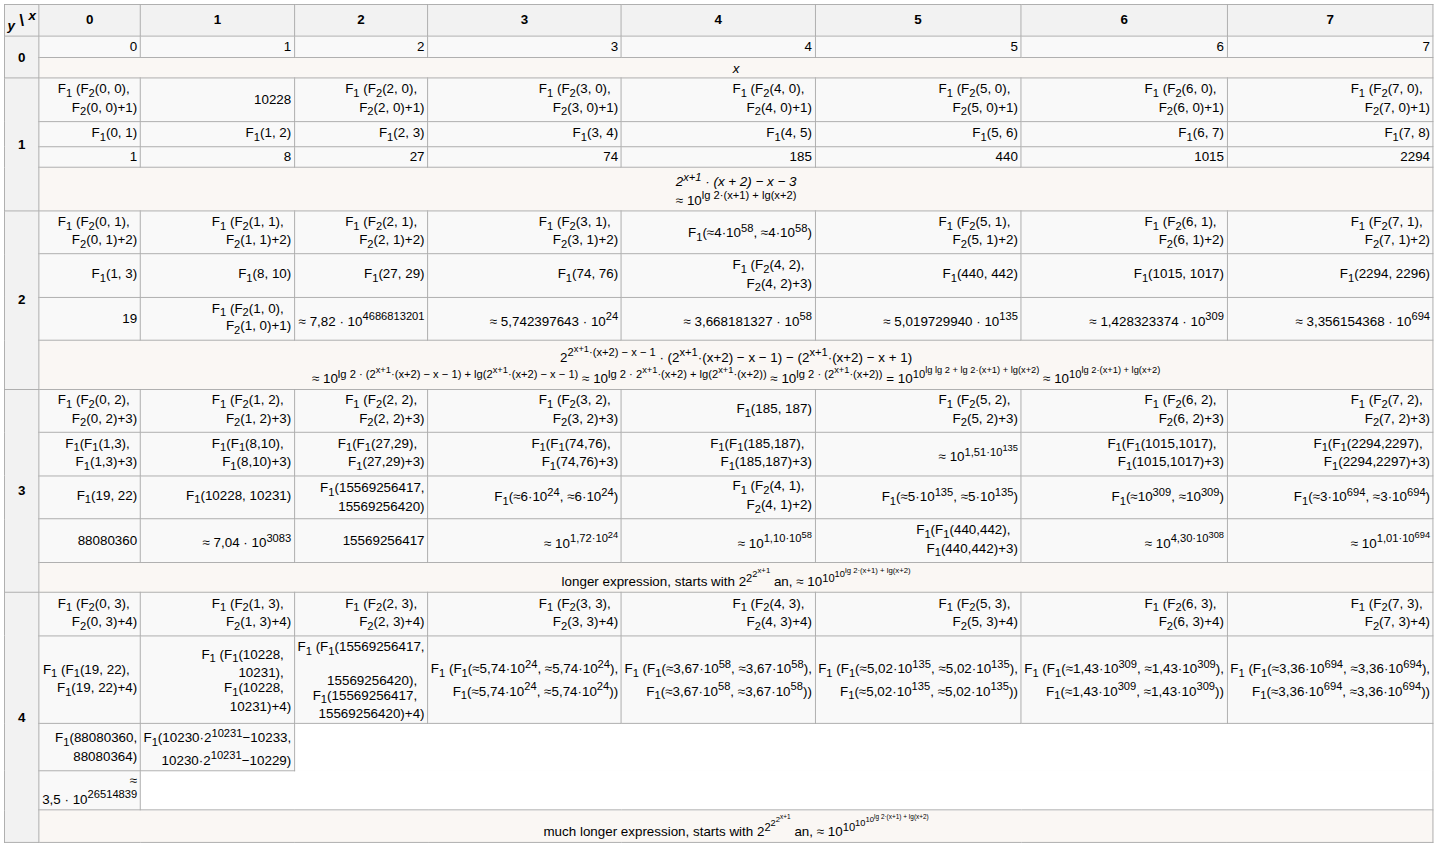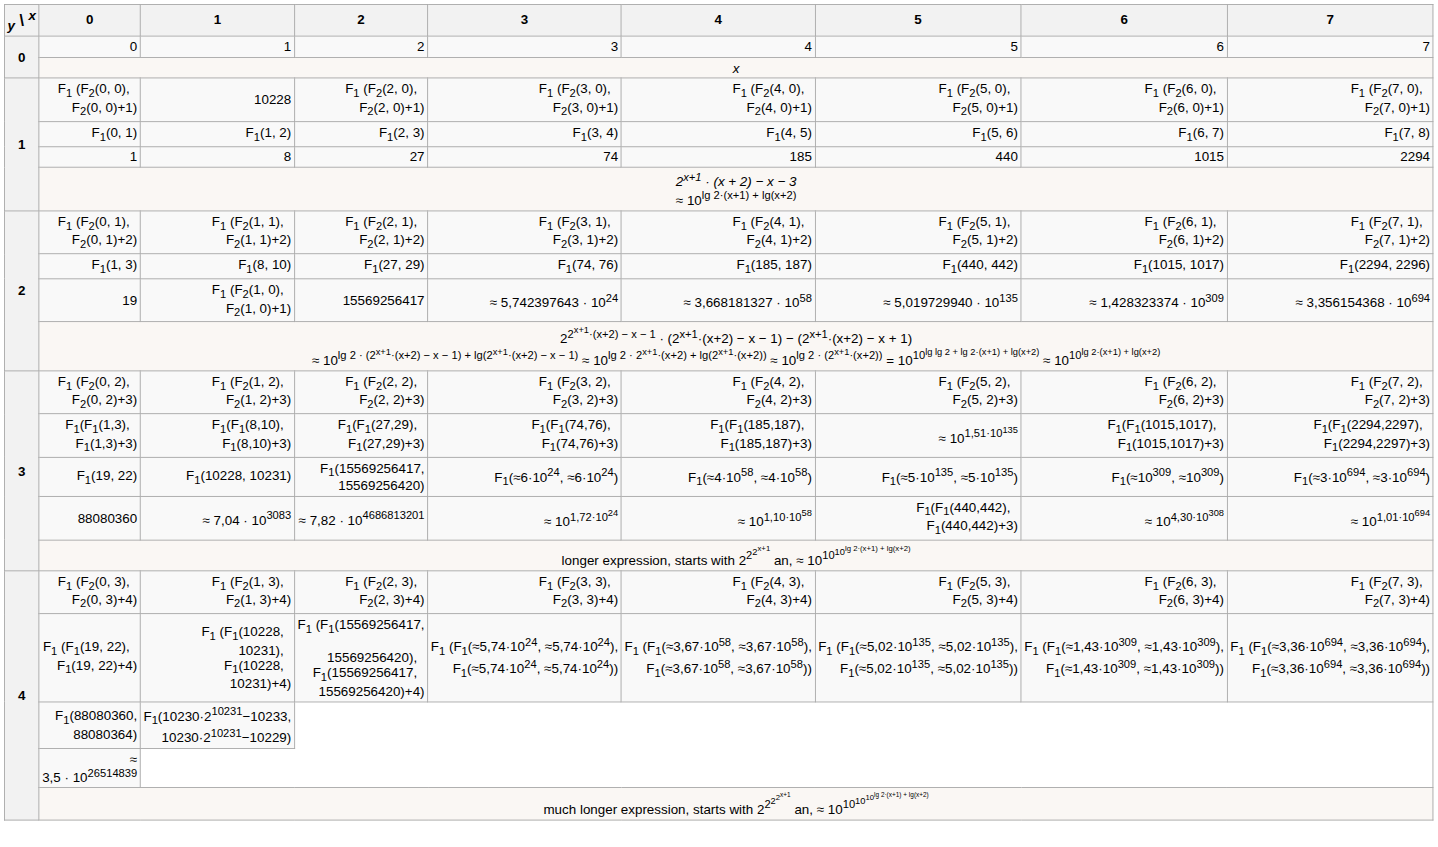 <table class="wikitable" style="text-align:right; font-size:90%">
 <tr>
 <th><big><em><sub>y</sub></em> \ <em><sup>x</sup></em></big></th>
 <th>0</th>
 <th>1</th>
 <th>2</th>
 <th>3</th>
 <th>4</th>
 <th>5</th>
 <th>6</th>
 <th>7</th>
 </tr>
 <tr>
 <th rowspan="2">0</th>
 <td>0</td>
 <td>1</td>
 <td>2</td>
 <td>3</td>
 <td>4</td>
 <td>5</td>
 <td>6</td>
 <td>7</td>
 </tr>
 <tr>
 <td colspan="8" align="center" style="background:#FAF7F4"><em>x</em></td>
 </tr>
 <tr>
 <th rowspan="4">1</th>
 <td>F<sub>1</sub> (F<sub>2</sub>(0, 0),  <br>F<sub>2</sub>(0, 0)+1)</td>
 <td>10228</td>
 <td>F<sub>1</sub> (F<sub>2</sub>(2, 0),  <br>F<sub>2</sub>(2, 0)+1)</td>
 <td>F<sub>1</sub> (F<sub>2</sub>(3, 0),  <br>F<sub>2</sub>(3, 0)+1)</td>
 <td>F<sub>1</sub> (F<sub>2</sub>(4, 0),  <br>F<sub>2</sub>(4, 0)+1)</td>
 <td>F<sub>1</sub> (F<sub>2</sub>(5, 0),  <br>F<sub>2</sub>(5, 0)+1)</td>
 <td>F<sub>1</sub> (F<sub>2</sub>(6, 0),  <br>F<sub>2</sub>(6, 0)+1)</td>
 <td>F<sub>1</sub> (F<sub>2</sub>(7, 0),  <br>F<sub>2</sub>(7, 0)+1)</td>
 </tr>
 <tr>
 <td>F<sub>1</sub>(0, 1)</td>
 <td>F<sub>1</sub>(1, 2)</td>
 <td>F<sub>1</sub>(2, 3)</td>
 <td>F<sub>1</sub>(3, 4)</td>
 <td>F<sub>1</sub>(4, 5)</td>
 <td>F<sub>1</sub>(5, 6)</td>
 <td>F<sub>1</sub>(6, 7)</td>
 <td>F<sub>1</sub>(7, 8)</td>
 </tr>
 <tr>
 <td>1</td>
 <td>8</td>
 <td>27</td>
 <td>74</td>
 <td>185</td>
 <td>440</td>
 <td>1015</td>
 <td>2294</td>
 </tr>
 <tr>
 <td colspan="8" align="center" style="background:#FAF7F4"><em>2<sup>x+1</sup> · (x + 2) − x − 3</em><br>≈ 10<sup>lg 2·(x+1) + lg(x+2)</sup></td>
 </tr>
 <tr>
 <th rowspan="4">2</th>
 <td>F<sub>1</sub> (F<sub>2</sub>(0, 1),  <br>F<sub>2</sub>(0, 1)+2)</td>
 <td>F<sub>1</sub> (F<sub>2</sub>(1, 1),  <br>F<sub>2</sub>(1, 1)+2)</td>
 <td>F<sub>1</sub> (F<sub>2</sub>(2, 1),  <br>F<sub>2</sub>(2, 1)+2)</td>
 <td>F<sub>1</sub> (F<sub>2</sub>(3, 1),  <br>F<sub>2</sub>(3, 1)+2)</td>
-<td>F<sub>1</sub>(≈4·10<sup>58</sup>, ≈4·10<sup>58</sup>)</td>
+<td>F<sub>1</sub> (F<sub>2</sub>(4, 1),  <br>F<sub>2</sub>(4, 1)+2)</td>
 <td>F<sub>1</sub> (F<sub>2</sub>(5, 1),  <br>F<sub>2</sub>(5, 1)+2)</td>
 <td>F<sub>1</sub> (F<sub>2</sub>(6, 1),  <br>F<sub>2</sub>(6, 1)+2)</td>
 <td>F<sub>1</sub> (F<sub>2</sub>(7, 1),  <br>F<sub>2</sub>(7, 1)+2)</td>
 </tr>
 <tr>
 <td>F<sub>1</sub>(1, 3)</td>
 <td>F<sub>1</sub>(8, 10)</td>
 <td>F<sub>1</sub>(27, 29)</td>
 <td>F<sub>1</sub>(74, 76)</td>
-<td>F<sub>1</sub> (F<sub>2</sub>(4, 2),  <br>F<sub>2</sub>(4, 2)+3)</td>
+<td>F<sub>1</sub>(185, 187)</td>
 <td>F<sub>1</sub>(440, 442)</td>
 <td>F<sub>1</sub>(1015, 1017)</td>
 <td>F<sub>1</sub>(2294, 2296)</td>
 </tr>
 <tr>
 <td>19</td>
 <td>F<sub>1</sub> (F<sub>2</sub>(1, 0),  <br>F<sub>2</sub>(1, 0)+1)</td>
-<td>≈ 7,82 · 10<sup>4686813201</sup></td>
+<td>15569256417</td>
 <td>≈ 5,742397643 · 10<sup>24</sup></td>
 <td>≈ 3,668181327 · 10<sup>58</sup></td>
 <td>≈ 5,019729940 · 10<sup>135</sup></td>
 <td>≈ 1,428323374 · 10<sup>309</sup></td>
 <td>≈ 3,356154368 · 10<sup>694</sup></td>
 </tr>
 <tr>
 <td colspan="8" align="center" style="background:#FAF7F4">2<sup>2<sup>x+1</sup>·(x+2) − x − 1</sup> · (2<sup>x+1</sup>·(x+2) − x − 1) − (2<sup>x+1</sup>·(x+2) − x + 1)<br>≈ 10<sup>lg 2 · (2<sup>x+1</sup>·(x+2) − x − 1) + lg(2<sup>x+1</sup>·(x+2) − x − 1)</sup>  ≈ 10<sup>lg 2 · 2<sup>x+1</sup>·(x+2) + lg(2<sup>x+1</sup>·(x+2))</sup>  ≈ 10<sup>lg 2 · (2<sup>x+1</sup>·(x+2))</sup> = 10<sup>10<sup>lg lg 2 + lg 2·(x+1) + lg(x+2)</sup></sup> ≈ 10<sup>10<sup>lg 2·(x+1) + lg(x+2)</sup></sup></td>
 </tr>
 <tr>
 <th rowspan="5">3</th>
 <td>F<sub>1</sub> (F<sub>2</sub>(0, 2),  <br>F<sub>2</sub>(0, 2)+3)</td>
 <td>F<sub>1</sub> (F<sub>2</sub>(1, 2),  <br>F<sub>2</sub>(1, 2)+3)</td>
 <td>F<sub>1</sub> (F<sub>2</sub>(2, 2),  <br>F<sub>2</sub>(2, 2)+3)</td>
 <td>F<sub>1</sub> (F<sub>2</sub>(3, 2),  <br>F<sub>2</sub>(3, 2)+3)</td>
-<td>F<sub>1</sub>(185, 187)</td>
+<td>F<sub>1</sub> (F<sub>2</sub>(4, 2),  <br>F<sub>2</sub>(4, 2)+3)</td>
 <td>F<sub>1</sub> (F<sub>2</sub>(5, 2),  <br>F<sub>2</sub>(5, 2)+3)</td>
 <td>F<sub>1</sub> (F<sub>2</sub>(6, 2),  <br>F<sub>2</sub>(6, 2)+3)</td>
 <td>F<sub>1</sub> (F<sub>2</sub>(7, 2),  <br>F<sub>2</sub>(7, 2)+3)</td>
 </tr>
 <tr>
 <td>F<sub>1</sub>(F<sub>1</sub>(1,3),  <br>F<sub>1</sub>(1,3)+3)</td>
 <td>F<sub>1</sub>(F<sub>1</sub>(8,10),  <br>F<sub>1</sub>(8,10)+3)</td>
 <td>F<sub>1</sub>(F<sub>1</sub>(27,29),  <br>F<sub>1</sub>(27,29)+3)</td>
 <td>F<sub>1</sub>(F<sub>1</sub>(74,76),  <br>F<sub>1</sub>(74,76)+3)</td>
 <td>F<sub>1</sub>(F<sub>1</sub>(185,187),  <br>F<sub>1</sub>(185,187)+3)</td>
 <td>≈ 10<sup>1,51·10<sup>135</sup></sup></td>
 <td>F<sub>1</sub>(F<sub>1</sub>(1015,1017),  <br>F<sub>1</sub>(1015,1017)+3)</td>
 <td>F<sub>1</sub>(F<sub>1</sub>(2294,2297),  <br>F<sub>1</sub>(2294,2297)+3)</td>
 </tr>
 <tr>
 <td>F<sub>1</sub>(19, 22)</td>
 <td>F<sub>1</sub>(10228, 10231)</td>
 <td>F<sub>1</sub>(15569256417,<br>15569256420)</td>
 <td>F<sub>1</sub>(≈6·10<sup>24</sup>, ≈6·10<sup>24</sup>)</td>
-<td>F<sub>1</sub> (F<sub>2</sub>(4, 1),  <br>F<sub>2</sub>(4, 1)+2)</td>
+<td>F<sub>1</sub>(≈4·10<sup>58</sup>, ≈4·10<sup>58</sup>)</td>
 <td>F<sub>1</sub>(≈5·10<sup>135</sup>, ≈5·10<sup>135</sup>)</td>
 <td>F<sub>1</sub>(≈10<sup>309</sup>, ≈10<sup>309</sup>)</td>
 <td>F<sub>1</sub>(≈3·10<sup>694</sup>, ≈3·10<sup>694</sup>)</td>
 </tr>
 <tr>
 <td>88080360</td>
 <td>≈ 7,04 · 10<sup>3083</sup></td>
-<td>15569256417</td>
+<td>≈ 7,82 · 10<sup>4686813201</sup></td>
 <td>≈ 10<sup>1,72·10<sup>24</sup></sup></td>
 <td>≈ 10<sup>1,10·10<sup>58</sup></sup></td>
 <td>F<sub>1</sub>(F<sub>1</sub>(440,442),  <br>F<sub>1</sub>(440,442)+3)</td>
 <td>≈ 10<sup>4,30·10<sup>308</sup></sup></td>
 <td>≈ 10<sup>1,01·10<sup>694</sup></sup></td>
 </tr>
 <tr>
 <td colspan="8" align="center" style="background:#FAF7F4">longer expression, starts with 2<sup>2<sup>2<sup>x+1</sup></sup></sup> an, ≈ 10<sup>10<sup>10<sup>lg 2·(x+1) + lg(x+2)</sup></sup></sup></td>
 </tr>
 <tr>
 <th rowspan="5">4</th>
 <td>F<sub>1</sub> (F<sub>2</sub>(0, 3),  <br>F<sub>2</sub>(0, 3)+4)</td>
 <td>F<sub>1</sub> (F<sub>2</sub>(1, 3),  <br>F<sub>2</sub>(1, 3)+4)</td>
 <td>F<sub>1</sub> (F<sub>2</sub>(2, 3),  <br>F<sub>2</sub>(2, 3)+4)</td>
 <td>F<sub>1</sub> (F<sub>2</sub>(3, 3),  <br>F<sub>2</sub>(3, 3)+4)</td>
 <td>F<sub>1</sub> (F<sub>2</sub>(4, 3),  <br>F<sub>2</sub>(4, 3)+4)</td>
 <td>F<sub>1</sub> (F<sub>2</sub>(5, 3),  <br>F<sub>2</sub>(5, 3)+4)</td>
 <td>F<sub>1</sub> (F<sub>2</sub>(6, 3),  <br>F<sub>2</sub>(6, 3)+4)</td>
 <td>F<sub>1</sub> (F<sub>2</sub>(7, 3),  <br>F<sub>2</sub>(7, 3)+4)</td>
 </tr>
 <tr>
 <td>F<sub>1</sub> (F<sub>1</sub>(19, 22),  <br>F<sub>1</sub>(19, 22)+4)</td>
 <td>F<sub>1</sub> (F<sub>1</sub>(10228,  <br>10231),  <br>F<sub>1</sub>(10228,  <br>10231)+4)</td>
 <td>F<sub>1</sub> (F<sub>1</sub>(15569256417,  <br>15569256420),  <br>F<sub>1</sub>(15569256417,  <br>15569256420)+4)</td>
 <td>F<sub>1</sub> (F<sub>1</sub>(≈5,74·10<sup>24</sup>, ≈5,74·10<sup>24</sup>),<br>F<sub>1</sub>(≈5,74·10<sup>24</sup>, ≈5,74·10<sup>24</sup>))</td>
 <td>F<sub>1</sub> (F<sub>1</sub>(≈3,67·10<sup>58</sup>, ≈3,67·10<sup>58</sup>),<br>F<sub>1</sub>(≈3,67·10<sup>58</sup>, ≈3,67·10<sup>58</sup>))</td>
 <td>F<sub>1</sub> (F<sub>1</sub>(≈5,02·10<sup>135</sup>, ≈5,02·10<sup>135</sup>),<br>F<sub>1</sub>(≈5,02·10<sup>135</sup>, ≈5,02·10<sup>135</sup>))</td>
 <td>F<sub>1</sub> (F<sub>1</sub>(≈1,43·10<sup>309</sup>, ≈1,43·10<sup>309</sup>),<br>F<sub>1</sub>(≈1,43·10<sup>309</sup>, ≈1,43·10<sup>309</sup>))</td>
 <td>F<sub>1</sub> (F<sub>1</sub>(≈3,36·10<sup>694</sup>, ≈3,36·10<sup>694</sup>),<br>F<sub>1</sub>(≈3,36·10<sup>694</sup>, ≈3,36·10<sup>694</sup>))</td>
 </tr>
 <tr>
 <td>F<sub>1</sub>(88080360,<br>88080364)</td>
 <td>F<sub>1</sub>(10230·2<sup>10231</sup>−10233,<br>10230·2<sup>10231</sup>−10229)</td>
 <td colspan="6" style="border:0; background:white"></td>
 </tr>
 <tr>
 <td>≈ 3,5 · 10<sup>26514839</sup></td>
 <td colspan="7" style="border:0; background:white"></td>
 </tr>
 <tr>
 <td colspan="8" align="center" style="background:#FAF7F4">much longer expression, starts with 2<sup>2<sup>2<sup>2<sup>x+1</sup></sup></sup></sup> an,  ≈ 10<sup>10<sup>10<sup>10<sup>lg 2·(x+1) + lg(x+2)</sup></sup></sup></sup></td>
 </tr>
 </table>
